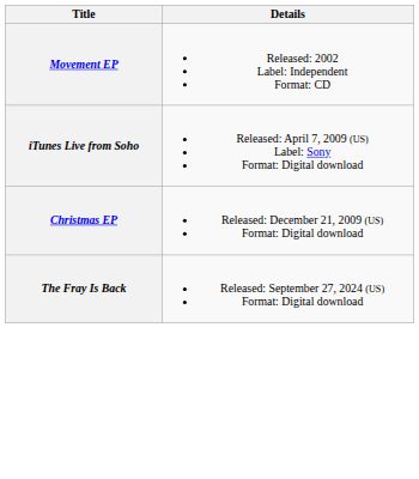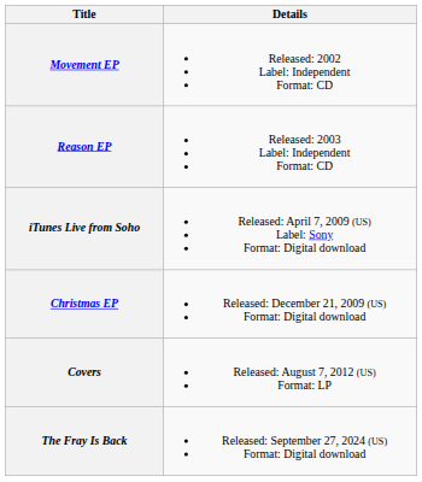 <table class="wikitable plainrowheaders" style="text-align:center;" border="1">
 <tr>
 <th scope="col" style="width:13em;">Title</th>
 <th scope="col" style="width:21em;">Details</th>
 </tr>
 <tr>
 <th scope="row"><em><a href='#'>Movement EP</a></em></th>
 <td><br><ul><li>Released: 2002</li><li>Label: Independent</li><li>Format: CD</li></ul></td>
 </tr>
 <tr>
+<th scope="row"><em><a href='#'>Reason EP</a></em></th>
+<td><br><ul><li>Released: 2003</li><li>Label: Independent</li><li>Format: CD</li></ul></td>
+</tr>
+<tr>
 <th scope="row"><em>iTunes Live from Soho</em></th>
 <td><br><ul><li>Released: April 7, 2009 <small>(US)</small></li><li>Label: <a href='#'>Sony</a></li><li>Format: Digital download</li></ul></td>
 </tr>
 <tr>
 <th scope="row"><em><a href='#'>Christmas EP</a></em></th>
 <td><br><ul><li>Released: December 21, 2009 <small>(US)</small></li><li>Format: Digital download</li></ul></td>
 </tr>
 <tr>
+<th scope="row"><em>Covers</em></th>
+<td><br><ul><li>Released: August 7, 2012 <small>(US)</small></li><li>Format: LP</li></ul></td>
+</tr>
+<tr>
 <th scope="row"><em>The Fray Is Back</em></th>
 <td><br><ul><li>Released: September 27, 2024 <small>(US)</small></li><li>Format: Digital download</li></ul></td>
 </tr>
 </table>
